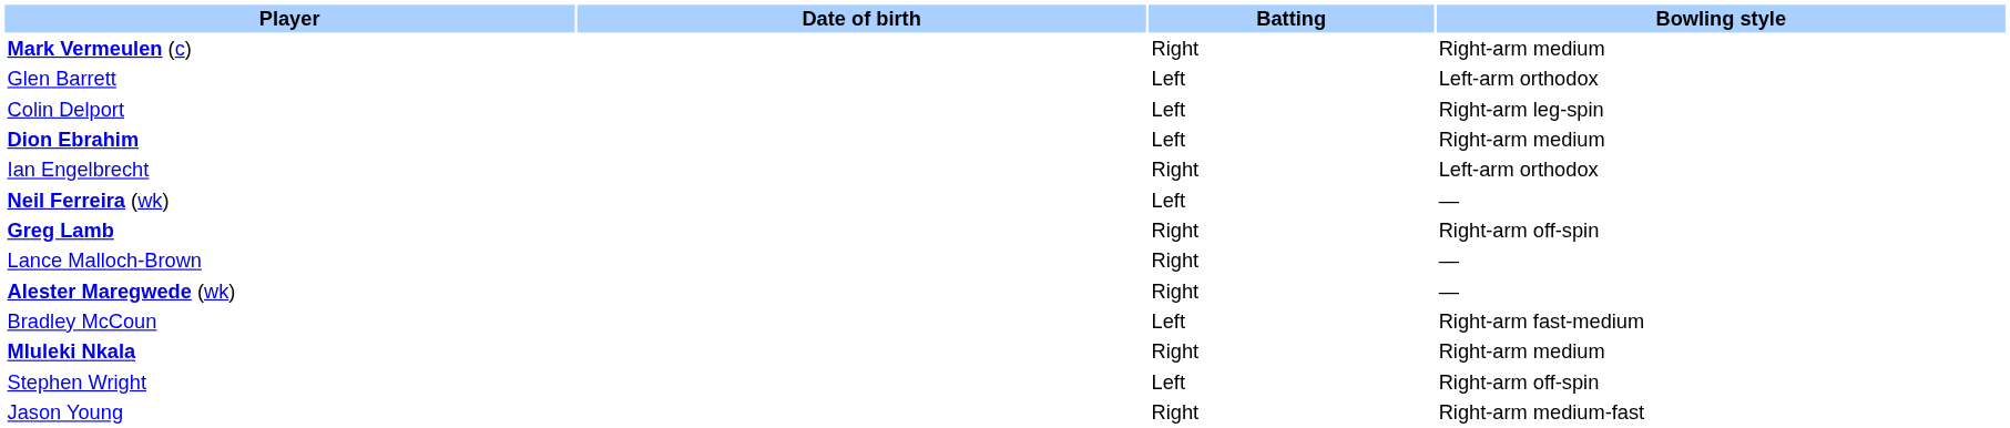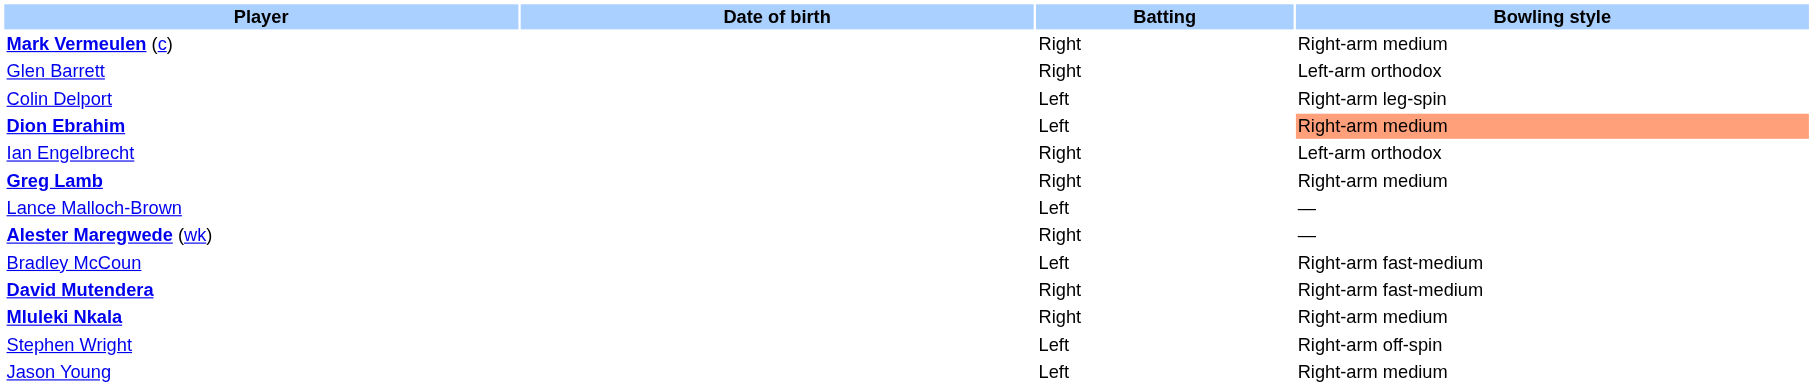 <table class="sortable" style="width:80%;" border="0" cellspacing="2" cellpadding="2">
 <tr style="background:#aad0ff;">
 <th width=20%>Player</th>
 <th width=20%>Date of birth</th>
 <th width=10%>Batting</th>
 <th width=20%>Bowling style</th>
 </tr>
 <tr>
 <td><strong><a href='#'>Mark Vermeulen</a></strong> (<a href='#'>c</a>)</td>
 <td></td>
 <td>Right</td>
 <td>Right-arm medium</td>
 </tr>
 <tr>
 <td><a href='#'>Glen Barrett</a></td>
 <td></td>
-<td>Left</td>
+<td>Right</td>
 <td>Left-arm orthodox</td>
 </tr>
 <tr>
 <td><a href='#'>Colin Delport</a></td>
 <td></td>
 <td>Left</td>
 <td>Right-arm leg-spin</td>
 </tr>
 <tr>
 <td><strong><a href='#'>Dion Ebrahim</a></strong></td>
 <td></td>
 <td>Left</td>
-<td>Right-arm medium</td>
+<td style="background: lightsalmon;">Right-arm medium</td>
 </tr>
 <tr>
 <td><a href='#'>Ian Engelbrecht</a></td>
 <td></td>
 <td>Right</td>
 <td>Left-arm orthodox</td>
 </tr>
 <tr>
-<td><strong><a href='#'>Neil Ferreira</a></strong> (<a href='#'>wk</a>)</td>
-<td></td>
-<td>Left</td>
-<td>—</td>
-</tr>
-<tr>
 <td><strong><a href='#'>Greg Lamb</a></strong></td>
 <td></td>
 <td>Right</td>
-<td>Right-arm off-spin</td>
+<td>Right-arm medium</td>
 </tr>
 <tr>
 <td><a href='#'>Lance Malloch-Brown</a></td>
 <td></td>
-<td>Right</td>
+<td>Left</td>
 <td>—</td>
 </tr>
 <tr>
 <td><strong><a href='#'>Alester Maregwede</a></strong> (<a href='#'>wk</a>)</td>
 <td></td>
 <td>Right</td>
 <td>—</td>
 </tr>
 <tr>
 <td><a href='#'>Bradley McCoun</a></td>
 <td></td>
 <td>Left</td>
+<td>Right-arm fast-medium</td>
+</tr>
+<tr>
+<td><strong><a href='#'>David Mutendera</a></strong></td>
+<td></td>
+<td>Right</td>
 <td>Right-arm fast-medium</td>
 </tr>
 <tr>
 <td><strong><a href='#'>Mluleki Nkala</a></strong></td>
 <td></td>
 <td>Right</td>
 <td>Right-arm medium</td>
 </tr>
 <tr>
 <td><a href='#'>Stephen Wright</a></td>
 <td></td>
 <td>Left</td>
 <td>Right-arm off-spin</td>
 </tr>
 <tr>
 <td><a href='#'>Jason Young</a></td>
 <td></td>
-<td>Right</td>
-<td>Right-arm medium-fast</td>
+<td>Left</td>
+<td>Right-arm medium</td>
 </tr>
 </table>
